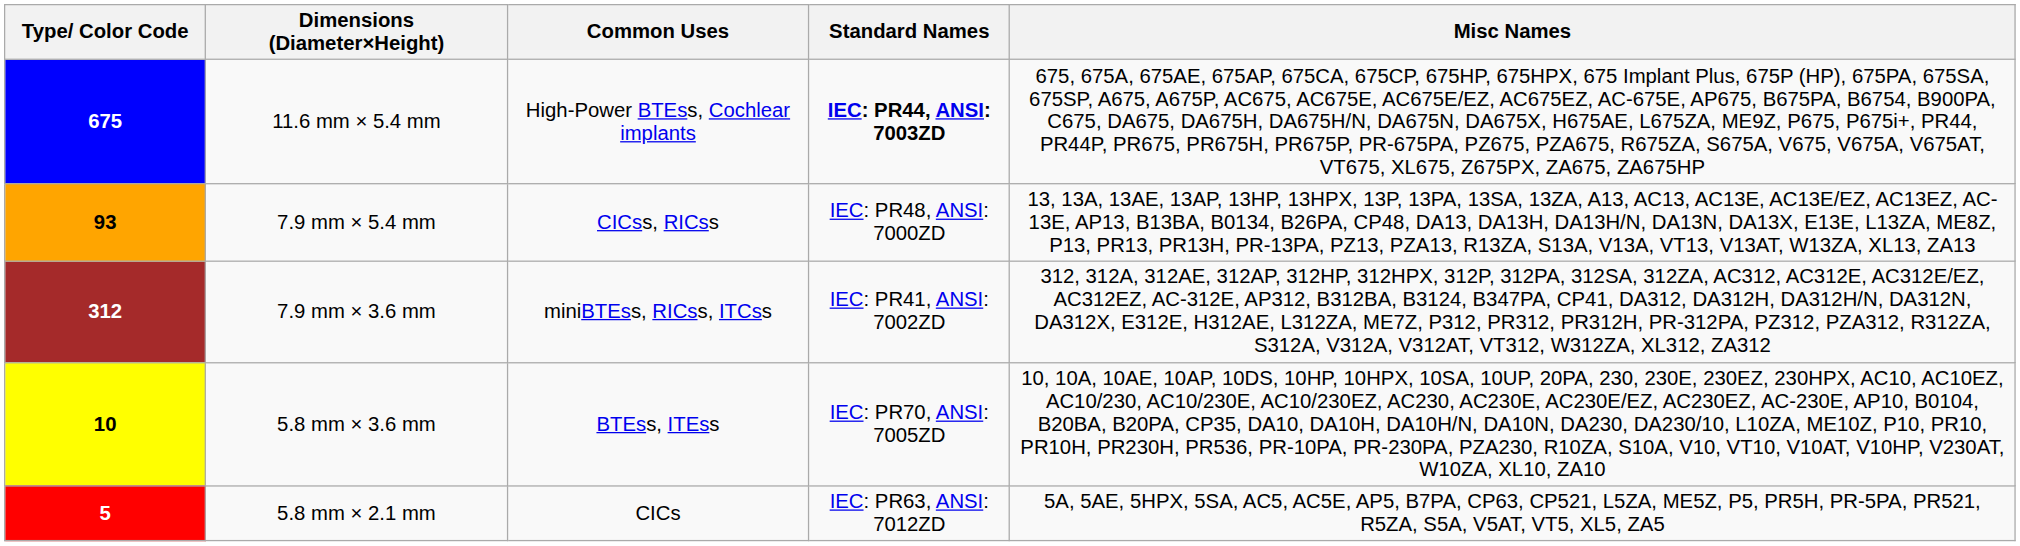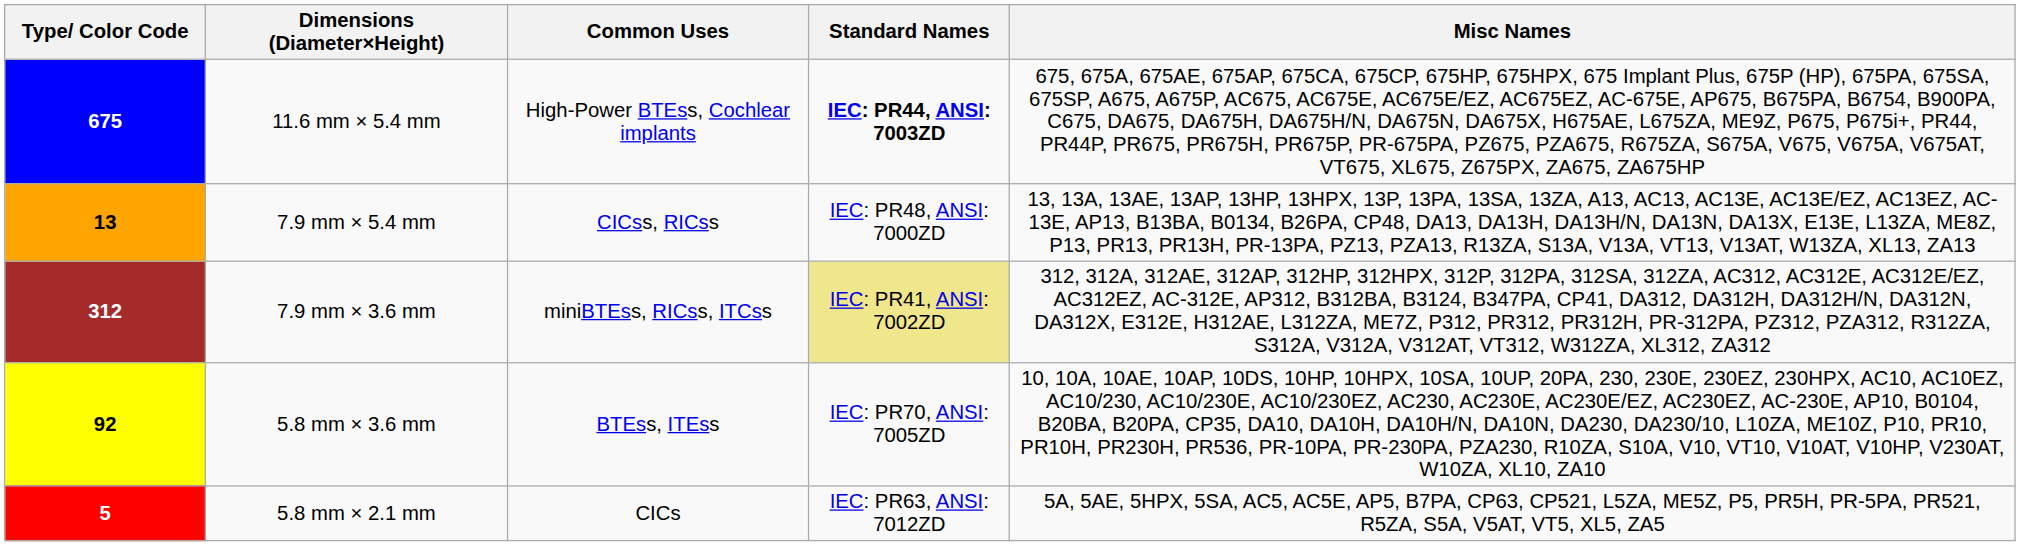 <table class=wikitable style="text-align: center; width:100%">
 <tr>
 <th style="width:10%;">Type/ Color Code</th>
 <th style="width:15%;">Dimensions (Diameter×Height)</th>
 <th style="width:15%;">Common Uses</th>
 <th style="width:10%;">Standard Names</th>
 <th style="width:50%;">Misc Names</th>
 </tr>
 <tr>
 <td style="background:blue; color:white;"><strong>675</strong></td>
 <td>11.6 mm × 5.4 mm</td>
 <td>High-Power <a href='#'>BTEs</a>s, <a href='#'>Cochlear implants</a></td>
 <td><strong><a href='#'>IEC</a>: PR44, <a href='#'>ANSI</a>: 7003ZD</strong></td>
 <td>675, 675A, 675AE, 675AP, 675CA, 675CP, 675HP, 675HPX, 675 Implant Plus, 675P (HP), 675PA, 675SA, 675SP, A675, A675P, AC675, AC675E, AC675E/EZ, AC675EZ, AC-675E, AP675, B675PA, B6754, B900PA, C675, DA675, DA675H, DA675H/N, DA675N, DA675X, H675AE, L675ZA, ME9Z, P675, P675i+, PR44, PR44P, PR675, PR675H, PR675P, PR-675PA, PZ675, PZA675, R675ZA, S675A, V675, V675A, V675AT, VT675, XL675, Z675PX, ZA675, ZA675HP</td>
 </tr>
 <tr>
-<td style="background:orange; color:black;"><strong>93</strong></td>
+<td style="background:orange; color:black;"><strong>13</strong></td>
 <td>7.9 mm × 5.4 mm</td>
 <td><a href='#'>CICs</a>s, <a href='#'>RICs</a>s</td>
 <td><a href='#'>IEC</a>: PR48, <a href='#'>ANSI</a>: 7000ZD</td>
 <td>13, 13A, 13AE, 13AP, 13HP, 13HPX, 13P, 13PA, 13SA, 13ZA, A13, AC13, AC13E, AC13E/EZ, AC13EZ, AC-13E, AP13, B13BA, B0134, B26PA, CP48, DA13, DA13H, DA13H/N, DA13N, DA13X, E13E, L13ZA, ME8Z, P13, PR13, PR13H, PR-13PA, PZ13, PZA13, R13ZA, S13A, V13A, VT13, V13AT, W13ZA, XL13, ZA13</td>
 </tr>
 <tr>
 <td style="background:brown; color:white;"><strong>312</strong></td>
 <td>7.9 mm × 3.6 mm</td>
 <td>mini<a href='#'>BTEs</a>s, <a href='#'>RICs</a>s, <a href='#'>ITCs</a>s</td>
-<td><a href='#'>IEC</a>: PR41, <a href='#'>ANSI</a>: 7002ZD</td>
+<td style="background: khaki;"><a href='#'>IEC</a>: PR41, <a href='#'>ANSI</a>: 7002ZD</td>
 <td>312, 312A, 312AE, 312AP, 312HP, 312HPX, 312P, 312PA, 312SA, 312ZA, AC312, AC312E, AC312E/EZ, AC312EZ, AC-312E, AP312, B312BA, B3124, B347PA, CP41, DA312, DA312H, DA312H/N, DA312N, DA312X, E312E, H312AE, L312ZA, ME7Z, P312, PR312, PR312H, PR-312PA, PZ312, PZA312, R312ZA, S312A, V312A, V312AT, VT312, W312ZA, XL312, ZA312</td>
 </tr>
 <tr>
-<td style="background:yellow; color:black;"><strong>10</strong></td>
+<td style="background:yellow; color:black;"><strong>92</strong></td>
 <td>5.8 mm × 3.6 mm</td>
 <td><a href='#'>BTEs</a>s, <a href='#'>ITEs</a>s</td>
 <td><a href='#'>IEC</a>: PR70, <a href='#'>ANSI</a>: 7005ZD</td>
 <td>10, 10A, 10AE, 10AP, 10DS, 10HP, 10HPX, 10SA, 10UP, 20PA, 230, 230E, 230EZ, 230HPX, AC10, AC10EZ, AC10/230, AC10/230E, AC10/230EZ, AC230, AC230E, AC230E/EZ, AC230EZ, AC-230E, AP10, B0104, B20BA, B20PA, CP35, DA10, DA10H, DA10H/N, DA10N, DA230, DA230/10, L10ZA, ME10Z, P10, PR10, PR10H, PR230H, PR536, PR-10PA, PR-230PA, PZA230, R10ZA, S10A, V10, VT10, V10AT, V10HP, V230AT, W10ZA, XL10, ZA10</td>
 </tr>
 <tr>
 <td style="background:red; color:white;"><strong>5</strong></td>
 <td>5.8 mm × 2.1 mm</td>
 <td>CICs</td>
 <td><a href='#'>IEC</a>: PR63, <a href='#'>ANSI</a>: 7012ZD</td>
 <td>5A, 5AE, 5HPX, 5SA, AC5, AC5E, AP5, B7PA, CP63, CP521, L5ZA, ME5Z, P5, PR5H, PR-5PA, PR521, R5ZA, S5A, V5AT, VT5, XL5, ZA5</td>
 </tr>
 </table>
